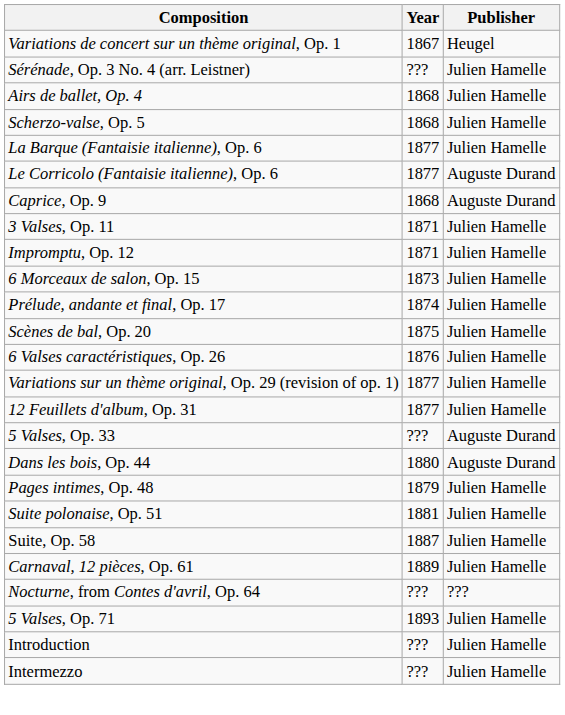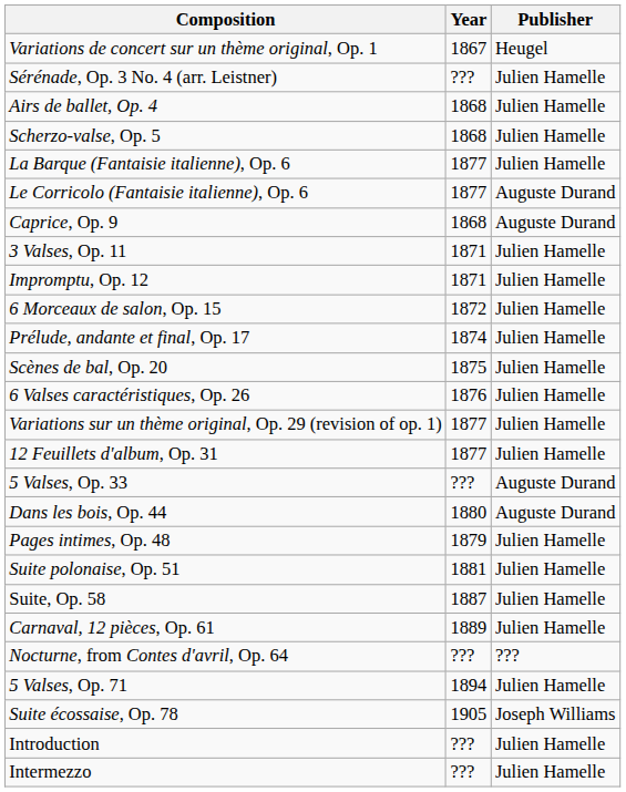 <table class="wikitable sortable">
 <tr>
 <th>Composition</th>
 <th>Year</th>
 <th>Publisher</th>
 </tr>
 <tr>
 <td><em>Variations de concert sur un thème original</em>, Op. 1</td>
 <td>1867</td>
 <td>Heugel</td>
 </tr>
 <tr>
 <td><em>Sérénade</em>, Op. 3 No. 4 (arr. Leistner)</td>
 <td>???</td>
 <td>Julien Hamelle</td>
 </tr>
 <tr>
 <td><em>Airs de ballet, Op. 4</em></td>
 <td>1868</td>
 <td>Julien Hamelle</td>
 </tr>
 <tr>
 <td><em>Scherzo-valse</em>, Op. 5</td>
 <td>1868</td>
 <td>Julien Hamelle</td>
 </tr>
 <tr>
 <td><em>La Barque (Fantaisie italienne)</em>, Op. 6</td>
 <td>1877</td>
 <td>Julien Hamelle</td>
 </tr>
 <tr>
 <td><em>Le Corricolo (Fantaisie italienne)</em>, Op. 6</td>
 <td>1877</td>
 <td>Auguste Durand</td>
 </tr>
 <tr>
 <td><em>Caprice</em>, Op. 9</td>
 <td>1868</td>
 <td>Auguste Durand</td>
 </tr>
 <tr>
 <td><em>3 Valses</em>, Op. 11</td>
 <td>1871</td>
 <td>Julien Hamelle</td>
 </tr>
 <tr>
 <td><em>Impromptu</em>, Op. 12</td>
 <td>1871</td>
 <td>Julien Hamelle</td>
 </tr>
 <tr>
 <td><em>6 Morceaux de salon</em>, Op. 15</td>
-<td>1873</td>
+<td>1872</td>
 <td>Julien Hamelle</td>
 </tr>
 <tr>
 <td><em>Prélude, andante et final</em>, Op. 17</td>
 <td>1874</td>
 <td>Julien Hamelle</td>
 </tr>
 <tr>
 <td><em>Scènes de bal</em>, Op. 20</td>
 <td>1875</td>
 <td>Julien Hamelle</td>
 </tr>
 <tr>
 <td><em>6 Valses caractéristiques</em>, Op. 26</td>
 <td>1876</td>
 <td>Julien Hamelle</td>
 </tr>
 <tr>
 <td><em>Variations sur un thème original</em>, Op. 29 (revision of op. 1)</td>
 <td>1877</td>
 <td>Julien Hamelle</td>
 </tr>
 <tr>
 <td><em>12 Feuillets d'album</em>, Op. 31</td>
 <td>1877</td>
 <td>Julien Hamelle</td>
 </tr>
 <tr>
 <td><em>5 Valses</em>, Op. 33</td>
 <td>???</td>
 <td>Auguste Durand</td>
 </tr>
 <tr>
 <td><em>Dans les bois</em>, Op. 44</td>
 <td>1880</td>
 <td>Auguste Durand</td>
 </tr>
 <tr>
 <td><em>Pages intimes</em>, Op. 48</td>
 <td>1879</td>
 <td>Julien Hamelle</td>
 </tr>
 <tr>
 <td><em>Suite polonaise</em>, Op. 51</td>
 <td>1881</td>
 <td>Julien Hamelle</td>
 </tr>
 <tr>
 <td>Suite, Op. 58</td>
 <td>1887</td>
 <td>Julien Hamelle</td>
 </tr>
 <tr>
 <td><em>Carnaval, 12 pièces</em>, Op. 61</td>
 <td>1889</td>
 <td>Julien Hamelle</td>
 </tr>
 <tr>
 <td><em>Nocturne</em>, from <em>Contes d'avril</em>, Op. 64</td>
 <td>???</td>
 <td>???</td>
 </tr>
 <tr>
 <td><em>5 Valses</em>, Op. 71</td>
-<td>1893</td>
+<td>1894</td>
 <td>Julien Hamelle</td>
+</tr>
+<tr>
+<td><em>Suite écossaise</em>, Op. 78</td>
+<td>1905</td>
+<td>Joseph Williams</td>
 </tr>
 <tr>
 <td>Introduction</td>
 <td>???</td>
 <td>Julien Hamelle</td>
 </tr>
 <tr>
 <td>Intermezzo</td>
 <td>???</td>
 <td>Julien Hamelle</td>
 </tr>
 </table>
